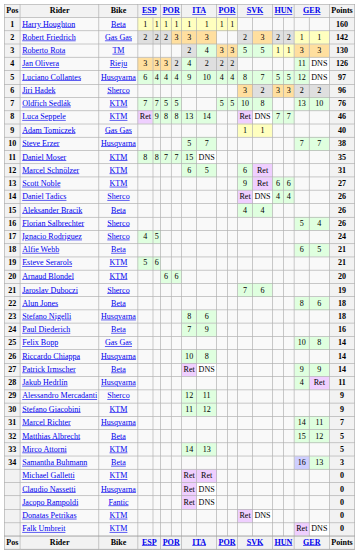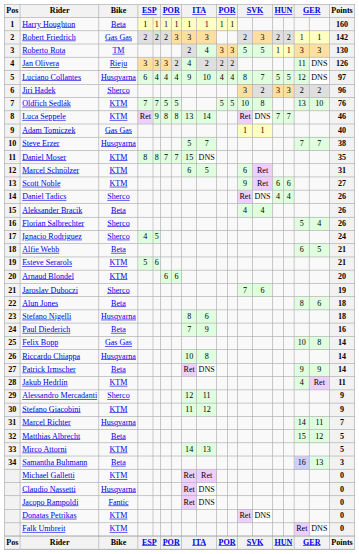 <table class="wikitable" style="font-size: 80%; text-align:center">
 <tr valign="top">
 <th valign="middle">Pos</th>
 <th valign="middle">Rider</th>
 <th valign="middle">Bike</th>
 <th colspan=2><a href='#'>ESP</a><br></th>
 <th colspan=2><a href='#'>POR</a><br></th>
 <th colspan=2><a href='#'>ITA</a><br></th>
 <th colspan=2><a href='#'>POR</a><br></th>
 <th colspan=2><a href='#'>SVK</a><br></th>
 <th colspan=2><a href='#'>HUN</a><br></th>
 <th colspan=2><a href='#'>GER</a><br></th>
 <th valign="middle">Points</th>
 </tr>
 <tr>
 <th>1</th>
 <td align=left> <a href='#'>Harry Houghton</a></td>
 <td><a href='#'>Beta</a></td>
 <td style="background:#ffffbf;">1</td>
 <td style="background:#ffffbf;">1</td>
 <td style="background:#ffffbf;">1</td>
 <td style="background:#ffffbf;">1</td>
 <td style="background:#ffffbf;">1</td>
 <td style="background:#ffffbf;">1</td>
 <td style="background:#ffffbf;">1</td>
 <td style="background:#ffffbf;">1</td>
 <td></td>
 <td></td>
 <td></td>
 <td></td>
 <td></td>
 <td></td>
 <th>160</th>
 </tr>
 <tr>
 <th>2</th>
 <td align=left> <a href='#'>Robert Friedrich</a></td>
 <td><a href='#'>Gas Gas</a></td>
 <td style="background:#dfdfdf;">2</td>
 <td style="background:#dfdfdf;">2</td>
 <td style="background:#dfdfdf;">2</td>
 <td style="background:#ffdf9f;">3</td>
 <td style="background:#ffdf9f;">3</td>
 <td style="background:#ffdf9f;">3</td>
 <td></td>
 <td></td>
 <td style="background:#dfdfdf;">2</td>
 <td style="background:#ffdf9f;">3</td>
 <td style="background:#dfdfdf;">2</td>
 <td style="background:#dfdfdf;">2</td>
 <td style="background:#ffffbf;">1</td>
 <td style="background:#ffffbf;">1</td>
 <th>142</th>
 </tr>
 <tr>
 <th>3</th>
 <td align=left> <a href='#'>Roberto Rota</a></td>
 <td><a href='#'>TM</a></td>
 <td></td>
 <td></td>
 <td></td>
 <td></td>
 <td style="background:#dfdfdf;">2</td>
 <td style="background:#dfffdf;">4</td>
 <td style="background:#ffdf9f;">3</td>
 <td style="background:#ffdf9f;">3</td>
 <td style="background:#dfffdf;">5</td>
 <td style="background:#dfffdf;">5</td>
 <td style="background:#ffffbf;">1</td>
 <td style="background:#ffffbf;">1</td>
 <td style="background:#ffdf9f;">3</td>
 <td style="background:#ffdf9f;">3</td>
 <th>130</th>
 </tr>
 <tr>
 <th>4</th>
 <td align=left> <a href='#'>Jan Olivera</a></td>
 <td><a href='#'>Rieju</a></td>
 <td style="background:#ffdf9f;">3</td>
 <td style="background:#ffdf9f;">3</td>
 <td style="background:#ffdf9f;">3</td>
 <td style="background:#dfdfdf;">2</td>
 <td style="background:#dfffdf;">4</td>
 <td style="background:#dfdfdf;">2</td>
 <td style="background:#dfdfdf;">2</td>
 <td style="background:#dfdfdf;">2</td>
 <td></td>
 <td></td>
 <td></td>
 <td></td>
 <td style="background:#dfffdf;">11</td>
 <td style="background:#ffffff;">DNS</td>
 <th>126</th>
 </tr>
 <tr>
 <th>5</th>
 <td align=left> <a href='#'>Luciano Collantes</a></td>
 <td><a href='#'>Husqvarna</a></td>
 <td style="background:#dfffdf;">6</td>
 <td style="background:#dfffdf;">4</td>
 <td style="background:#dfffdf;">4</td>
 <td style="background:#dfffdf;">4</td>
 <td style="background:#dfffdf;">9</td>
 <td style="background:#dfffdf;">10</td>
 <td style="background:#dfffdf;">4</td>
 <td style="background:#dfffdf;">4</td>
 <td style="background:#dfffdf;">8</td>
 <td style="background:#dfffdf;">7</td>
 <td style="background:#dfffdf;">5</td>
 <td style="background:#dfffdf;">5</td>
 <td style="background:#dfffdf;">12</td>
 <td style="background:#ffffff;">DNS</td>
 <th>97</th>
 </tr>
 <tr>
 <th>6</th>
 <td align=left> <a href='#'>Jiri Hadek</a></td>
 <td><a href='#'>Sherco</a></td>
 <td></td>
 <td></td>
 <td></td>
 <td></td>
 <td></td>
 <td></td>
 <td></td>
 <td></td>
 <td style="background:#ffdf9f;">3</td>
 <td style="background:#dfdfdf;">2</td>
 <td style="background:#ffdf9f;">3</td>
 <td style="background:#ffdf9f;">3</td>
 <td style="background:#dfdfdf;">2</td>
 <td style="background:#dfdfdf;">2</td>
 <th>96</th>
 </tr>
 <tr>
 <th>7</th>
 <td align=left> <a href='#'>Oldřich Sedlák</a></td>
 <td><a href='#'>KTM</a></td>
 <td style="background:#dfffdf;">7</td>
 <td style="background:#dfffdf;">7</td>
 <td style="background:#dfffdf;">5</td>
 <td style="background:#dfffdf;">5</td>
 <td></td>
 <td></td>
 <td style="background:#dfffdf;">5</td>
 <td style="background:#dfffdf;">5</td>
 <td style="background:#dfffdf;">10</td>
 <td style="background:#dfffdf;">8</td>
 <td></td>
 <td></td>
 <td style="background:#dfffdf;">13</td>
 <td style="background:#dfffdf;">10</td>
 <th>76</th>
 </tr>
 <tr>
 <th>8</th>
 <td align=left> <a href='#'>Luca Seppele</a></td>
 <td><a href='#'>KTM</a></td>
 <td style="background:#efcfff;">Ret</td>
 <td style="background:#dfffdf;">9</td>
 <td style="background:#dfffdf;">8</td>
 <td style="background:#dfffdf;">8</td>
 <td style="background:#dfffdf;">13</td>
 <td style="background:#dfffdf;">14</td>
 <td></td>
 <td></td>
 <td style="background:#efcfff;">Ret</td>
 <td style="background:#ffffff;">DNS</td>
 <td style="background:#dfffdf;">7</td>
 <td style="background:#dfffdf;">7</td>
 <td></td>
 <td></td>
 <th>46</th>
 </tr>
 <tr>
 <th>9</th>
 <td align=left> <a href='#'>Adam Tomiczek</a></td>
 <td><a href='#'>Gas Gas</a></td>
 <td></td>
 <td></td>
 <td></td>
 <td></td>
 <td></td>
 <td></td>
 <td></td>
 <td></td>
 <td style="background:#ffffbf;">1</td>
 <td style="background:#ffffbf;">1</td>
 <td></td>
 <td></td>
 <td></td>
 <td></td>
 <th>40</th>
 </tr>
 <tr>
 <th>10</th>
 <td align=left> <a href='#'>Steve Erzer</a></td>
 <td><a href='#'>Husqvarna</a></td>
 <td></td>
 <td></td>
 <td></td>
 <td></td>
 <td style="background:#dfffdf;">5</td>
 <td style="background:#dfffdf;">7</td>
 <td></td>
 <td></td>
 <td></td>
 <td></td>
 <td></td>
 <td></td>
 <td style="background:#dfffdf;">7</td>
 <td style="background:#dfffdf;">7</td>
 <th>38</th>
 </tr>
 <tr>
 <th>11</th>
 <td align=left> <a href='#'>Daniel Moser</a></td>
 <td><a href='#'>KTM</a></td>
 <td style="background:#dfffdf;">8</td>
 <td style="background:#dfffdf;">8</td>
 <td style="background:#dfffdf;">7</td>
 <td style="background:#dfffdf;">7</td>
 <td style="background:#dfffdf;">15</td>
 <td style="background:#ffffff;">DNS</td>
 <td></td>
 <td></td>
 <td></td>
 <td></td>
 <td></td>
 <td></td>
 <td></td>
 <td></td>
 <th>35</th>
 </tr>
 <tr>
 <th>12</th>
 <td align=left> <a href='#'>Marcel Schnölzer</a></td>
 <td><a href='#'>KTM</a></td>
 <td></td>
 <td></td>
 <td></td>
 <td></td>
 <td style="background:#dfffdf;">6</td>
 <td style="background:#dfffdf;">5</td>
 <td></td>
 <td></td>
 <td style="background:#dfffdf;">6</td>
 <td style="background:#efcfff;">Ret</td>
 <td></td>
 <td></td>
 <td></td>
 <td></td>
 <th>31</th>
 </tr>
 <tr>
 <th>13</th>
 <td align=left> <a href='#'>Scott Noble</a></td>
 <td><a href='#'>KTM</a></td>
 <td></td>
 <td></td>
 <td></td>
 <td></td>
 <td></td>
 <td></td>
 <td></td>
 <td></td>
 <td style="background:#dfffdf;">9</td>
 <td style="background:#efcfff;">Ret</td>
 <td style="background:#dfffdf;">6</td>
 <td style="background:#dfffdf;">6</td>
 <td></td>
 <td></td>
 <th>27</th>
 </tr>
 <tr>
 <th>14</th>
 <td align=left> <a href='#'>Daniel Tadics</a></td>
 <td><a href='#'>Sherco</a></td>
 <td></td>
 <td></td>
 <td></td>
 <td></td>
 <td></td>
 <td></td>
 <td></td>
 <td></td>
 <td style="background:#efcfff;">Ret</td>
 <td style="background:#ffffff;">DNS</td>
 <td style="background:#dfffdf;">4</td>
 <td style="background:#dfffdf;">4</td>
 <td></td>
 <td></td>
 <th>26</th>
 </tr>
 <tr>
 <th>15</th>
 <td align=left> <a href='#'>Aleksander Bracik</a></td>
 <td><a href='#'>Beta</a></td>
 <td></td>
 <td></td>
 <td></td>
 <td></td>
 <td></td>
 <td></td>
 <td></td>
 <td></td>
 <td style="background:#dfffdf;">4</td>
 <td style="background:#dfffdf;">4</td>
 <td></td>
 <td></td>
 <td></td>
 <td></td>
 <th>26</th>
 </tr>
 <tr>
 <th>16</th>
 <td align=left> <a href='#'>Florian Salbrechter</a></td>
 <td><a href='#'>Sherco</a></td>
 <td></td>
 <td></td>
 <td></td>
 <td></td>
 <td></td>
 <td></td>
 <td></td>
 <td></td>
 <td></td>
 <td></td>
 <td></td>
 <td></td>
 <td style="background:#dfffdf;">5</td>
 <td style="background:#dfffdf;">4</td>
 <th>26</th>
 </tr>
 <tr>
 <th>17</th>
 <td align=left> <a href='#'>Ignacio Rodriguez</a></td>
 <td><a href='#'>Sherco</a></td>
 <td style="background:#dfffdf;">4</td>
 <td style="background:#dfffdf;">5</td>
 <td></td>
 <td></td>
 <td></td>
 <td></td>
 <td></td>
 <td></td>
 <td></td>
 <td></td>
 <td></td>
 <td></td>
 <td></td>
 <td></td>
 <th>24</th>
 </tr>
 <tr>
 <th>18</th>
 <td align=left> <a href='#'>Alfie Webb</a></td>
 <td><a href='#'>Beta</a></td>
 <td></td>
 <td></td>
 <td></td>
 <td></td>
 <td></td>
 <td></td>
 <td></td>
 <td></td>
 <td></td>
 <td></td>
 <td></td>
 <td></td>
 <td style="background:#dfffdf;">6</td>
 <td style="background:#dfffdf;">5</td>
 <th>21</th>
 </tr>
 <tr>
 <th>19</th>
 <td align=left> <a href='#'>Esteve Serarols</a></td>
 <td><a href='#'>KTM</a></td>
 <td style="background:#dfffdf;">5</td>
 <td style="background:#dfffdf;">6</td>
 <td></td>
 <td></td>
 <td></td>
 <td></td>
 <td></td>
 <td></td>
 <td></td>
 <td></td>
 <td></td>
 <td></td>
 <td></td>
 <td></td>
 <th>21</th>
 </tr>
 <tr>
 <th>20</th>
 <td align=left> <a href='#'>Arnaud Blondel</a></td>
 <td><a href='#'>KTM</a></td>
 <td></td>
 <td></td>
 <td style="background:#dfffdf;">6</td>
 <td style="background:#dfffdf;">6</td>
 <td></td>
 <td></td>
 <td></td>
 <td></td>
 <td></td>
 <td></td>
 <td></td>
 <td></td>
 <td></td>
 <td></td>
 <th>20</th>
 </tr>
 <tr>
 <th>21</th>
 <td align=left> <a href='#'>Jaroslav Duboczi</a></td>
 <td><a href='#'>Sherco</a></td>
 <td></td>
 <td></td>
 <td></td>
 <td></td>
 <td></td>
 <td></td>
 <td></td>
 <td></td>
 <td style="background:#dfffdf;">7</td>
 <td style="background:#dfffdf;">6</td>
 <td></td>
 <td></td>
 <td></td>
 <td></td>
 <th>19</th>
 </tr>
 <tr>
 <th>22</th>
 <td align=left> <a href='#'>Alun Jones</a></td>
 <td><a href='#'>Beta</a></td>
 <td></td>
 <td></td>
 <td></td>
 <td></td>
 <td></td>
 <td></td>
 <td></td>
 <td></td>
 <td></td>
 <td></td>
 <td></td>
 <td></td>
 <td style="background:#dfffdf;">8</td>
 <td style="background:#dfffdf;">6</td>
 <th>18</th>
 </tr>
 <tr>
 <th>23</th>
 <td align=left> <a href='#'>Stefano Nigelli</a></td>
 <td><a href='#'>Husqvarna</a></td>
 <td></td>
 <td></td>
 <td></td>
 <td></td>
 <td style="background:#dfffdf;">8</td>
 <td style="background:#dfffdf;">6</td>
 <td></td>
 <td></td>
 <td></td>
 <td></td>
 <td></td>
 <td></td>
 <td></td>
 <td></td>
 <th>18</th>
 </tr>
 <tr>
 <th>24</th>
 <td align=left> <a href='#'>Paul Diederich</a></td>
 <td><a href='#'>Beta</a></td>
 <td></td>
 <td></td>
 <td></td>
 <td></td>
 <td style="background:#dfffdf;">7</td>
 <td style="background:#dfffdf;">9</td>
 <td></td>
 <td></td>
 <td></td>
 <td></td>
 <td></td>
 <td></td>
 <td></td>
 <td></td>
 <th>16</th>
 </tr>
 <tr>
 <th>25</th>
 <td align=left> <a href='#'>Felix Bopp</a></td>
 <td><a href='#'>Gas Gas</a></td>
 <td></td>
 <td></td>
 <td></td>
 <td></td>
 <td></td>
 <td></td>
 <td></td>
 <td></td>
 <td></td>
 <td></td>
 <td></td>
 <td></td>
 <td style="background:#dfffdf;">10</td>
 <td style="background:#dfffdf;">8</td>
 <th>14</th>
 </tr>
 <tr>
 <th>26</th>
 <td align=left> <a href='#'>Riccardo Chiappa</a></td>
 <td><a href='#'>Husqvarna</a></td>
 <td></td>
 <td></td>
 <td></td>
 <td></td>
 <td style="background:#dfffdf;">10</td>
 <td style="background:#dfffdf;">8</td>
 <td></td>
 <td></td>
 <td></td>
 <td></td>
 <td></td>
 <td></td>
 <td></td>
 <td></td>
 <th>14</th>
 </tr>
 <tr>
 <th>27</th>
 <td align=left> <a href='#'>Patrick Irmscher</a></td>
 <td><a href='#'>Beta</a></td>
 <td></td>
 <td></td>
 <td></td>
 <td></td>
 <td style="background:#efcfff;">Ret</td>
 <td style="background:#ffffff;">DNS</td>
 <td></td>
 <td></td>
 <td></td>
 <td></td>
 <td></td>
 <td></td>
 <td style="background:#dfffdf;">9</td>
 <td style="background:#dfffdf;">9</td>
 <th>14</th>
 </tr>
 <tr>
 <th>28</th>
 <td align=left> <a href='#'>Jakub Hedrlín</a></td>
-<td><a href='#'>Husqvarna</a></td>
+<td><a href='#'>KTM</a></td>
 <td></td>
 <td></td>
 <td></td>
 <td></td>
 <td></td>
 <td></td>
 <td></td>
 <td></td>
 <td></td>
 <td></td>
 <td></td>
 <td></td>
 <td style="background:#dfffdf;">4</td>
 <td style="background:#efcfff;">Ret</td>
 <th>11</th>
 </tr>
 <tr>
 <th>29</th>
 <td align=left> <a href='#'>Alessandro Mercadanti</a></td>
 <td><a href='#'>Sherco</a></td>
 <td></td>
 <td></td>
 <td></td>
 <td></td>
 <td style="background:#dfffdf;">12</td>
 <td style="background:#dfffdf;">11</td>
 <td></td>
 <td></td>
 <td></td>
 <td></td>
 <td></td>
 <td></td>
 <td></td>
 <td></td>
 <th>9</th>
 </tr>
 <tr>
 <th>30</th>
 <td align=left> <a href='#'>Stefano Giacobini</a></td>
 <td><a href='#'>KTM</a></td>
 <td></td>
 <td></td>
 <td></td>
 <td></td>
 <td style="background:#dfffdf;">11</td>
 <td style="background:#dfffdf;">12</td>
 <td></td>
 <td></td>
 <td></td>
 <td></td>
 <td></td>
 <td></td>
 <td></td>
 <td></td>
 <th>9</th>
 </tr>
 <tr>
 <th>31</th>
 <td align=left> <a href='#'>Marcel Richter</a></td>
 <td><a href='#'>Husqvarna</a></td>
 <td></td>
 <td></td>
 <td></td>
 <td></td>
 <td></td>
 <td></td>
 <td></td>
 <td></td>
 <td></td>
 <td></td>
 <td></td>
 <td></td>
 <td style="background:#dfffdf;">14</td>
 <td style="background:#dfffdf;">11</td>
 <th>7</th>
 </tr>
 <tr>
 <th>32</th>
 <td align=left> <a href='#'>Matthias Albrecht</a></td>
 <td><a href='#'>Beta</a></td>
 <td></td>
 <td></td>
 <td></td>
 <td></td>
 <td></td>
 <td></td>
 <td></td>
 <td></td>
 <td></td>
 <td></td>
 <td></td>
 <td></td>
 <td style="background:#dfffdf;">15</td>
 <td style="background:#dfffdf;">12</td>
 <th>5</th>
 </tr>
 <tr>
 <th>33</th>
 <td align=left> <a href='#'>Mirco Attorni</a></td>
 <td><a href='#'>KTM</a></td>
 <td></td>
 <td></td>
 <td></td>
 <td></td>
 <td style="background:#dfffdf;">14</td>
 <td style="background:#dfffdf;">13</td>
 <td></td>
 <td></td>
 <td></td>
 <td></td>
 <td></td>
 <td></td>
 <td></td>
 <td></td>
 <th>5</th>
 </tr>
 <tr>
 <th>34</th>
 <td align=left> <a href='#'>Samantha Buhmann</a></td>
 <td><a href='#'>Beta</a></td>
 <td></td>
 <td></td>
 <td></td>
 <td></td>
 <td></td>
 <td></td>
 <td></td>
 <td></td>
 <td></td>
 <td></td>
 <td></td>
 <td></td>
 <td style="background:#cfcfff;">16</td>
 <td style="background:#dfffdf;">13</td>
 <th>3</th>
 </tr>
 <tr>
 <th></th>
 <td align=left> <a href='#'>Michael Galletti</a></td>
 <td><a href='#'>KTM</a></td>
 <td></td>
 <td></td>
 <td></td>
 <td></td>
 <td style="background:#efcfff;">Ret</td>
 <td style="background:#efcfff;">Ret</td>
 <td></td>
 <td></td>
 <td></td>
 <td></td>
 <td></td>
 <td></td>
 <td></td>
 <td></td>
 <th>0</th>
 </tr>
 <tr>
 <th></th>
 <td align=left> <a href='#'>Claudio Nassetti</a></td>
 <td><a href='#'>Husqvarna</a></td>
 <td></td>
 <td></td>
 <td></td>
 <td></td>
 <td style="background:#efcfff;">Ret</td>
 <td style="background:#ffffff;">DNS</td>
 <td></td>
 <td></td>
 <td></td>
 <td></td>
 <td></td>
 <td></td>
 <td></td>
 <td></td>
 <th>0</th>
 </tr>
 <tr>
 <th></th>
 <td align=left> <a href='#'>Jacopo Rampoldi</a></td>
 <td><a href='#'>Fantic</a></td>
 <td></td>
 <td></td>
 <td></td>
 <td></td>
 <td style="background:#efcfff;">Ret</td>
 <td style="background:#ffffff;">DNS</td>
 <td></td>
 <td></td>
 <td></td>
 <td></td>
 <td></td>
 <td></td>
 <td></td>
 <td></td>
 <th>0</th>
 </tr>
 <tr>
 <th></th>
 <td align=left> <a href='#'>Donatas Petrikas</a></td>
 <td><a href='#'>KTM</a></td>
 <td></td>
 <td></td>
 <td></td>
 <td></td>
 <td></td>
 <td></td>
 <td></td>
 <td></td>
 <td style="background:#efcfff;">Ret</td>
 <td style="background:#ffffff;">DNS</td>
 <td></td>
 <td></td>
 <td></td>
 <td></td>
 <th>0</th>
 </tr>
 <tr>
 <th></th>
 <td align=left> <a href='#'>Falk Umbreit</a></td>
 <td><a href='#'>KTM</a></td>
 <td></td>
 <td></td>
 <td></td>
 <td></td>
 <td></td>
 <td></td>
 <td></td>
 <td></td>
 <td></td>
 <td></td>
 <td></td>
 <td></td>
 <td style="background:#efcfff;">Ret</td>
 <td style="background:#ffffff;">DNS</td>
 <th>0</th>
 </tr>
 <tr>
 </tr>
 <tr valign="top">
 <th valign="middle">Pos</th>
 <th valign="middle">Rider</th>
 <th valign="middle">Bike</th>
 <th colspan=2><a href='#'>ESP</a><br></th>
 <th colspan=2><a href='#'>POR</a><br></th>
 <th colspan=2><a href='#'>ITA</a><br></th>
 <th colspan=2><a href='#'>POR</a><br></th>
 <th colspan=2><a href='#'>SVK</a><br></th>
 <th colspan=2><a href='#'>HUN</a><br></th>
 <th colspan=2><a href='#'>GER</a><br></th>
 <th valign="middle">Points</th>
 </tr>
 <tr>
 </tr>
 </table>
